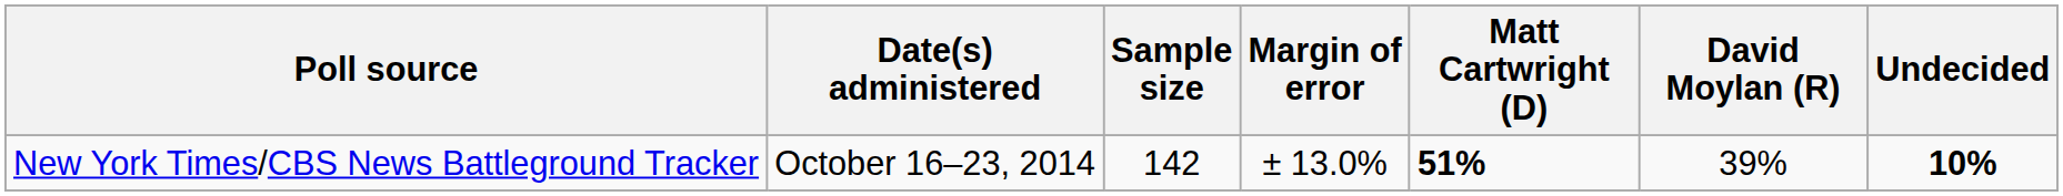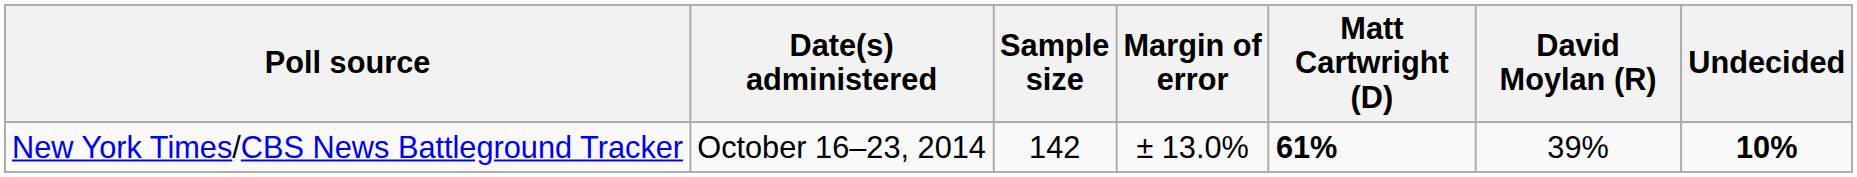 <table class="wikitable">
 <tr>
 <th>Poll source</th>
 <th>Date(s)<br>administered</th>
 <th>Sample<br>size</th>
 <th>Margin of<br>error</th>
 <th style="width:100px;">Matt<br>Cartwright (D)</th>
 <th style="width:100px;">David<br>Moylan (R)</th>
 <th>Undecided</th>
 </tr>
 <tr>
 <td><a href='#'>New York Times</a>/<a href='#'>CBS News Battleground Tracker</a></td>
 <td align=center>October 16–23, 2014</td>
 <td align=center>142</td>
 <td align=center>± 13.0%</td>
-<td><strong>51%</strong></td>
+<td><strong>61%</strong></td>
 <td align=center>39%</td>
 <td align=center><strong>10%</strong></td>
 </tr>
 </table>
